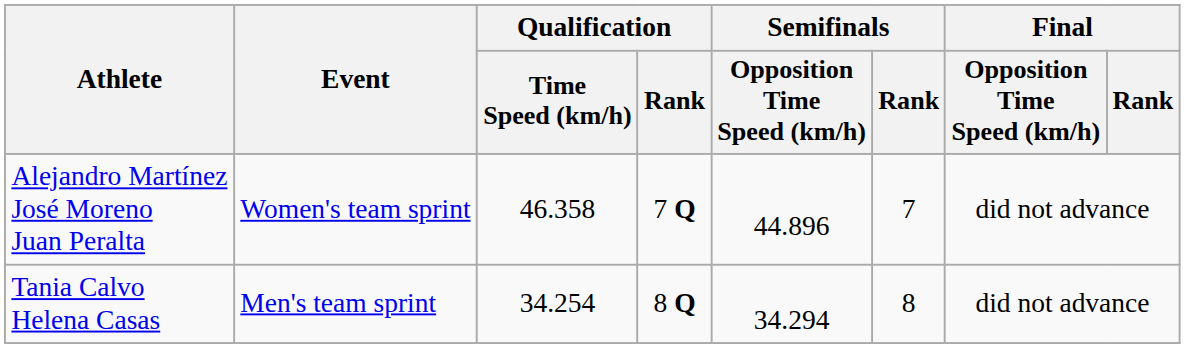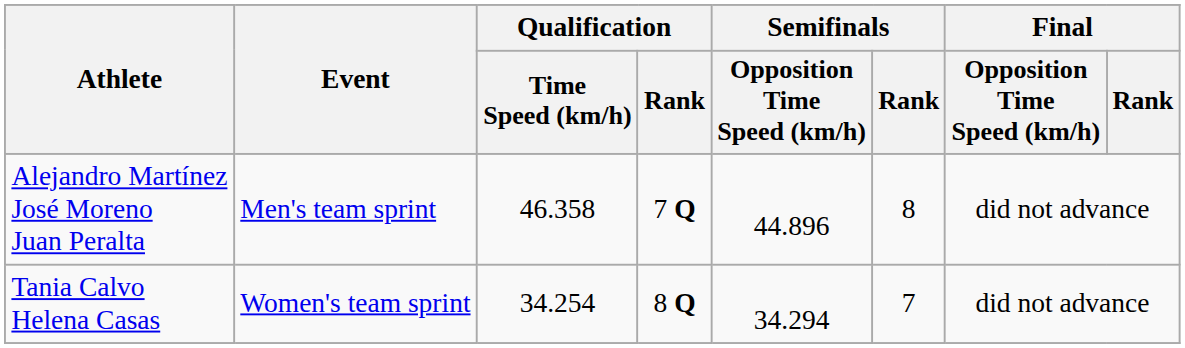 <table class="wikitable" style="font-size:90%">
 <tr>
 <th rowspan="2">Athlete</th>
 <th rowspan="2">Event</th>
 <th colspan=2>Qualification</th>
 <th colspan=2>Semifinals</th>
 <th colspan=2>Final</th>
 </tr>
 <tr style="font-size:95%">
 <th>Time<br>Speed (km/h)</th>
 <th>Rank</th>
 <th>Opposition<br>Time<br>Speed (km/h)</th>
 <th>Rank</th>
 <th>Opposition<br>Time<br>Speed (km/h)</th>
 <th>Rank</th>
 </tr>
 <tr align=center>
 <td align=left><a href='#'>Alejandro Martínez</a><br><a href='#'>José Moreno</a><br><a href='#'>Juan Peralta</a></td>
-<td align=left><a href='#'>Women's team sprint</a></td>
+<td align=left><a href='#'>Men's team sprint</a></td>
 <td>46.358</td>
 <td>7 <strong>Q</strong></td>
 <td><br>44.896</td>
-<td>7</td>
+<td>8</td>
 <td colspan=2>did not advance</td>
 </tr>
 <tr align=center>
 <td align=left><a href='#'>Tania Calvo</a><br><a href='#'>Helena Casas</a></td>
-<td align=left><a href='#'>Men's team sprint</a></td>
+<td align=left><a href='#'>Women's team sprint</a></td>
 <td>34.254</td>
 <td>8 <strong>Q</strong></td>
 <td><br>34.294</td>
-<td>8</td>
+<td>7</td>
 <td colspan=2>did not advance</td>
 </tr>
 </table>
